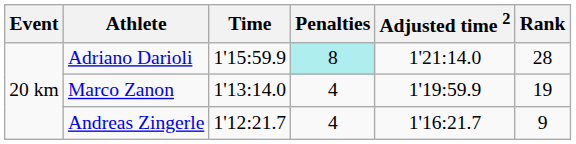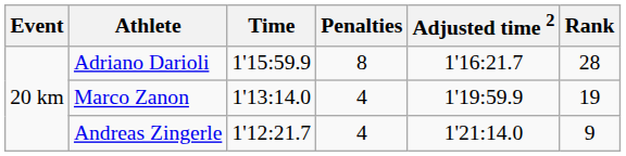 <table class="wikitable" style="font-size:90%">
 <tr>
 <th>Event</th>
 <th>Athlete</th>
 <th>Time</th>
 <th>Penalties</th>
 <th>Adjusted time <sup>2</sup></th>
 <th>Rank</th>
 </tr>
 <tr>
 <td rowspan="3">20 km</td>
 <td><a href='#'>Adriano Darioli</a></td>
 <td align="center">1'15:59.9</td>
-<td align="center" style="background: paleturquoise;">8</td>
-<td align="center">1'21:14.0</td>
+<td align="center">8</td>
+<td align="center">1'16:21.7</td>
 <td align="center">28</td>
 </tr>
 <tr>
 <td><a href='#'>Marco Zanon</a></td>
 <td align="center">1'13:14.0</td>
 <td align="center">4</td>
 <td align="center">1'19:59.9</td>
 <td align="center">19</td>
 </tr>
 <tr>
 <td><a href='#'>Andreas Zingerle</a></td>
 <td align="center">1'12:21.7</td>
 <td align="center">4</td>
-<td align="center">1'16:21.7</td>
+<td align="center">1'21:14.0</td>
 <td align="center">9</td>
 </tr>
 </table>
